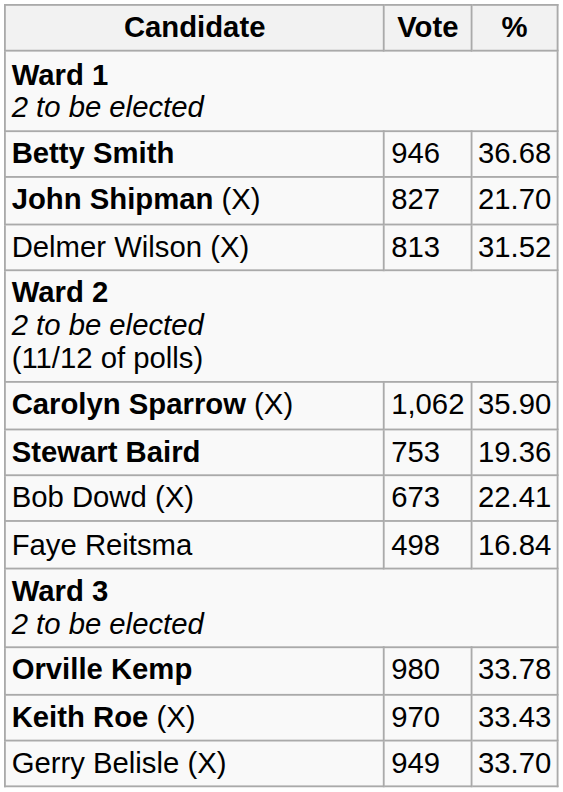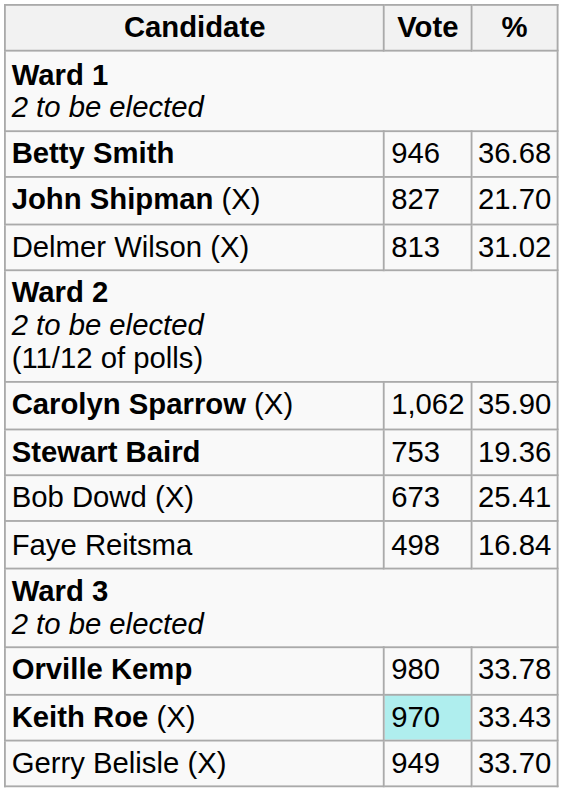 <table class="wikitable">
 <tr>
 <th bgcolor="#DDDDFF" width="200px">Candidate</th>
 <th bgcolor="#DDDDFF">Vote</th>
 <th bgcolor="#DDDDFF">%</th>
 </tr>
 <tr>
 <td colspan="4"><strong>Ward 1</strong>  <br> <em>2 to be elected</em></td>
 </tr>
 <tr>
 <td><strong>Betty Smith</strong></td>
 <td>946</td>
 <td>36.68</td>
 </tr>
 <tr>
 <td><strong>John Shipman</strong> (X)</td>
 <td>827</td>
 <td>21.70</td>
 </tr>
 <tr>
 <td>Delmer Wilson (X)</td>
 <td>813</td>
-<td>31.52</td>
+<td>31.02</td>
 </tr>
 <tr>
 <td colspan="4"><strong>Ward 2</strong> <br> <em>2 to be elected</em> <br> (11/12 of polls)</td>
 </tr>
 <tr>
 <td><strong>Carolyn Sparrow</strong> (X)</td>
 <td>1,062</td>
 <td>35.90</td>
 </tr>
 <tr>
 <td><strong>Stewart Baird</strong></td>
 <td>753</td>
 <td>19.36</td>
 </tr>
 <tr>
 <td>Bob Dowd (X)</td>
 <td>673</td>
-<td>22.41</td>
+<td>25.41</td>
 </tr>
 <tr>
 <td>Faye Reitsma</td>
 <td>498</td>
 <td>16.84</td>
 </tr>
 <tr>
 <td colspan="4"><strong>Ward 3</strong> <br> <em>2 to be elected</em></td>
 </tr>
 <tr>
 <td><strong>Orville Kemp</strong></td>
 <td>980</td>
 <td>33.78</td>
 </tr>
 <tr>
 <td><strong>Keith Roe</strong> (X)</td>
-<td>970</td>
+<td style="background: paleturquoise;">970</td>
 <td>33.43</td>
 </tr>
 <tr>
 <td>Gerry Belisle (X)</td>
 <td>949</td>
 <td>33.70</td>
 </tr>
 </table>
